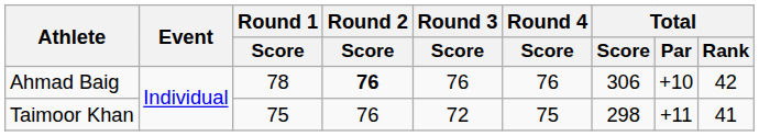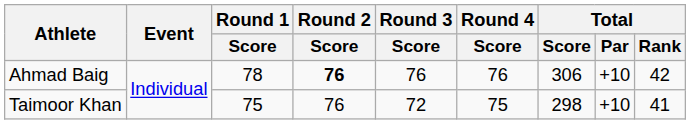 <table class=wikitable style=font-size:90%;text-align:center>
 <tr>
 <th rowspan=2>Athlete</th>
 <th rowspan=2>Event</th>
 <th>Round 1</th>
 <th>Round 2</th>
 <th>Round 3</th>
 <th>Round 4</th>
 <th colspan=3>Total</th>
 </tr>
 <tr style="font-size:95%">
 <th>Score</th>
 <th>Score</th>
 <th>Score</th>
 <th>Score</th>
 <th>Score</th>
 <th>Par</th>
 <th>Rank</th>
 </tr>
 <tr>
 <td align=left>Ahmad Baig</td>
 <td align=left rowspan=2><a href='#'>Individual</a></td>
 <td>78</td>
 <td><strong>76</strong></td>
 <td>76</td>
 <td>76</td>
 <td>306</td>
 <td>+10</td>
 <td>42</td>
 </tr>
 <tr>
 <td align=left>Taimoor Khan</td>
 <td>75</td>
 <td>76</td>
 <td>72</td>
 <td>75</td>
 <td>298</td>
-<td>+11</td>
+<td>+10</td>
 <td>41</td>
 </tr>
 </table>
